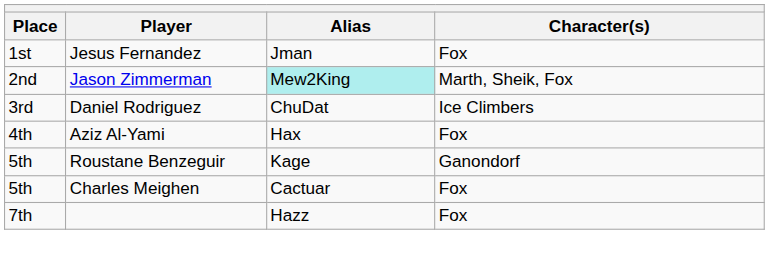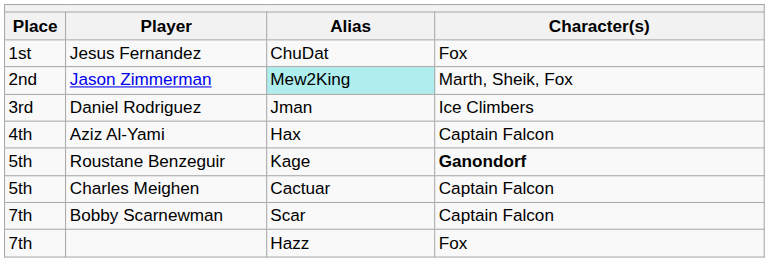 <table class="wikitable">
 <tr>
 <th colspan=4></th>
 </tr>
 <tr>
 <th style="width:50px;">Place</th>
 <th style="width:180px;">Player</th>
 <th style="width:150px;">Alias</th>
 <th style="width:300px;">Character(s)</th>
 </tr>
 <tr>
 <td>1st</td>
 <td> Jesus Fernandez</td>
-<td>Jman</td>
+<td>ChuDat</td>
 <td>Fox</td>
 </tr>
 <tr>
 <td>2nd</td>
 <td> <a href='#'>Jason Zimmerman</a></td>
 <td style="background: paleturquoise;">Mew2King</td>
 <td>Marth, Sheik, Fox</td>
 </tr>
 <tr>
 <td>3rd</td>
 <td> Daniel Rodriguez</td>
-<td>ChuDat</td>
+<td>Jman</td>
 <td>Ice Climbers</td>
 </tr>
 <tr>
 <td>4th</td>
 <td> Aziz Al-Yami</td>
 <td>Hax</td>
-<td>Fox</td>
+<td>Captain Falcon</td>
 </tr>
 <tr>
 <td>5th</td>
 <td> Roustane Benzeguir</td>
 <td>Kage</td>
-<td>Ganondorf</td>
+<td><strong>Ganondorf</strong></td>
 </tr>
 <tr>
 <td>5th</td>
 <td> Charles Meighen</td>
 <td>Cactuar</td>
-<td>Fox</td>
+<td>Captain Falcon</td>
+</tr>
+<tr>
+<td>7th</td>
+<td> Bobby Scarnewman</td>
+<td>Scar</td>
+<td>Captain Falcon</td>
 </tr>
 <tr>
 <td>7th</td>
 <td></td>
 <td>Hazz</td>
 <td>Fox</td>
 </tr>
 </table>
